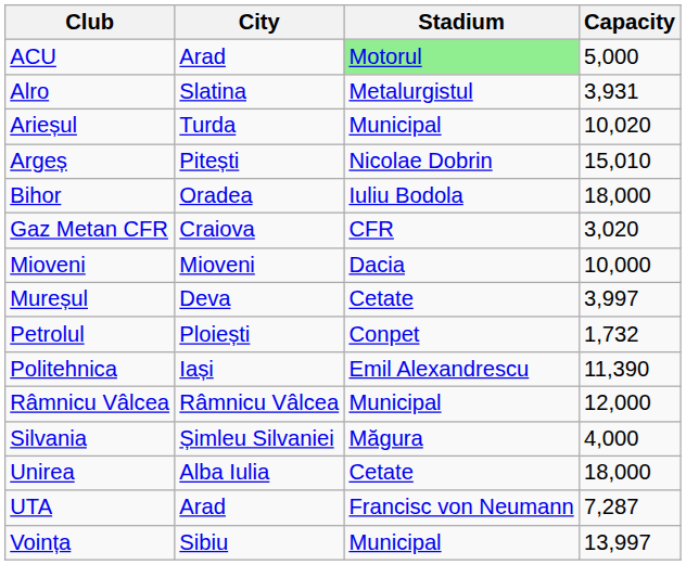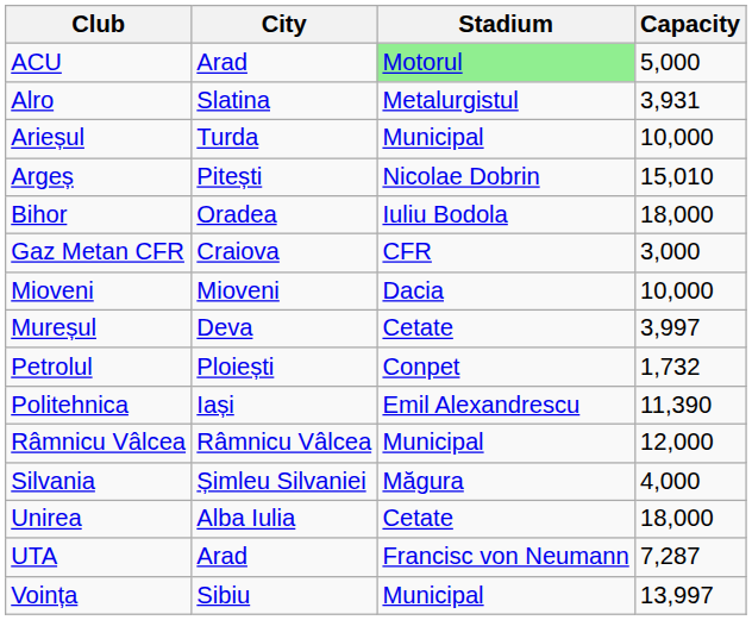 <table class="wikitable sortable">
 <tr>
 <th>Club</th>
 <th>City</th>
 <th>Stadium</th>
 <th>Capacity</th>
 </tr>
 <tr>
 <td><a href='#'>ACU</a></td>
 <td><a href='#'>Arad</a></td>
 <td style="background: lightgreen;"><a href='#'>Motorul</a></td>
 <td>5,000</td>
 </tr>
 <tr>
 <td><a href='#'>Alro</a></td>
 <td><a href='#'>Slatina</a></td>
 <td><a href='#'>Metalurgistul</a></td>
 <td>3,931</td>
 </tr>
 <tr>
 <td><a href='#'>Arieșul</a></td>
 <td><a href='#'>Turda</a></td>
 <td><a href='#'>Municipal</a></td>
-<td>10,020</td>
+<td>10,000</td>
 </tr>
 <tr>
 <td><a href='#'>Argeș</a></td>
 <td><a href='#'>Pitești</a></td>
 <td><a href='#'>Nicolae Dobrin</a></td>
 <td>15,010</td>
 </tr>
 <tr>
 <td><a href='#'>Bihor</a></td>
 <td><a href='#'>Oradea</a></td>
 <td><a href='#'>Iuliu Bodola</a></td>
 <td>18,000</td>
 </tr>
 <tr>
 <td><a href='#'>Gaz Metan CFR</a></td>
 <td><a href='#'>Craiova</a></td>
 <td><a href='#'>CFR</a></td>
-<td>3,020</td>
+<td>3,000</td>
 </tr>
 <tr>
 <td><a href='#'>Mioveni</a></td>
 <td><a href='#'>Mioveni</a></td>
 <td><a href='#'>Dacia</a></td>
 <td>10,000</td>
 </tr>
 <tr>
 <td><a href='#'>Mureșul</a></td>
 <td><a href='#'>Deva</a></td>
 <td><a href='#'>Cetate</a></td>
 <td>3,997</td>
 </tr>
 <tr>
 <td><a href='#'>Petrolul</a></td>
 <td><a href='#'>Ploiești</a></td>
 <td><a href='#'>Conpet</a></td>
 <td>1,732</td>
 </tr>
 <tr>
 <td><a href='#'>Politehnica</a></td>
 <td><a href='#'>Iași</a></td>
 <td><a href='#'>Emil Alexandrescu</a></td>
 <td>11,390</td>
 </tr>
 <tr>
 <td><a href='#'>Râmnicu Vâlcea</a></td>
 <td><a href='#'>Râmnicu Vâlcea</a></td>
 <td><a href='#'>Municipal</a></td>
 <td>12,000</td>
 </tr>
 <tr>
 <td><a href='#'>Silvania</a></td>
 <td><a href='#'>Șimleu Silvaniei</a></td>
 <td><a href='#'>Măgura</a></td>
 <td>4,000</td>
 </tr>
 <tr>
 <td><a href='#'>Unirea</a></td>
 <td><a href='#'>Alba Iulia</a></td>
 <td><a href='#'>Cetate</a></td>
 <td>18,000</td>
 </tr>
 <tr>
 <td><a href='#'>UTA</a></td>
 <td><a href='#'>Arad</a></td>
 <td><a href='#'>Francisc von Neumann</a></td>
 <td>7,287</td>
 </tr>
 <tr>
 <td><a href='#'>Voința</a></td>
 <td><a href='#'>Sibiu</a></td>
 <td><a href='#'>Municipal</a></td>
 <td>13,997</td>
 </tr>
 </table>
